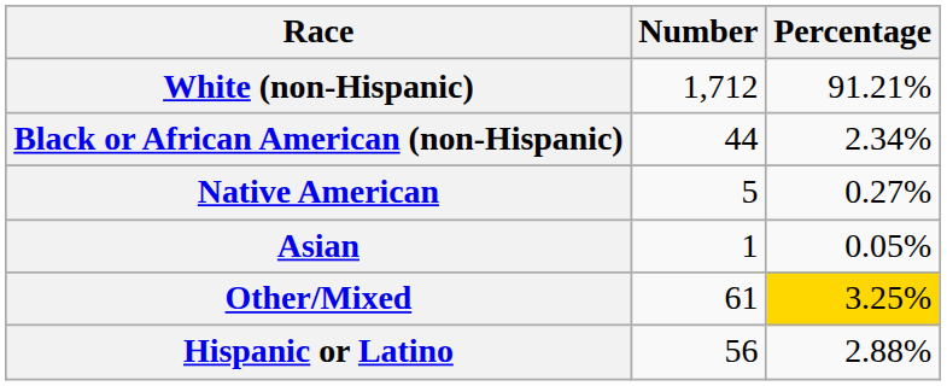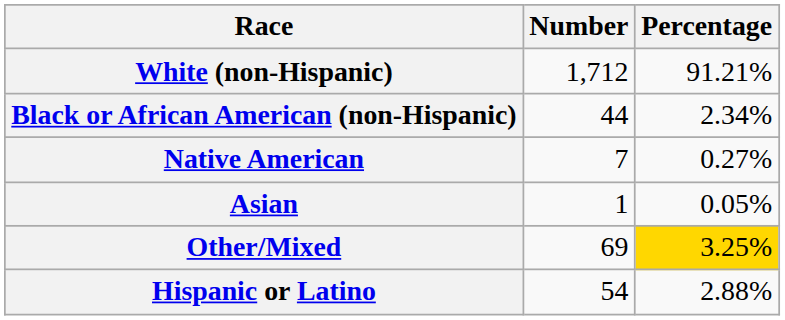 <table class="wikitable" style="text-align:right">
 <tr>
 <th scope="col">Race</th>
 <th scope="col">Number</th>
 <th scope="col">Percentage</th>
 </tr>
 <tr>
 <th scope="row"><a href='#'>White</a> (non-Hispanic)</th>
 <td>1,712</td>
 <td>91.21%</td>
 </tr>
 <tr>
 <th scope="row"><a href='#'>Black or African American</a> (non-Hispanic)</th>
 <td>44</td>
 <td>2.34%</td>
 </tr>
 <tr>
 <th scope="row"><a href='#'>Native American</a></th>
-<td>5</td>
+<td>7</td>
 <td>0.27%</td>
 </tr>
 <tr>
 <th scope="row"><a href='#'>Asian</a></th>
 <td>1</td>
 <td>0.05%</td>
 </tr>
 <tr>
 <th scope="row"><a href='#'>Other/Mixed</a></th>
-<td>61</td>
+<td>69</td>
 <td style="background: gold;">3.25%</td>
 </tr>
 <tr>
 <th scope="row"><a href='#'>Hispanic</a> or <a href='#'>Latino</a></th>
-<td>56</td>
+<td>54</td>
 <td>2.88%</td>
 </tr>
 </table>
